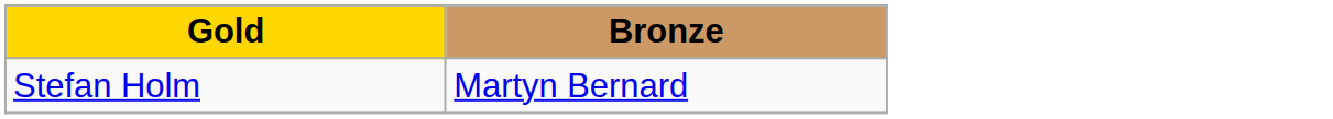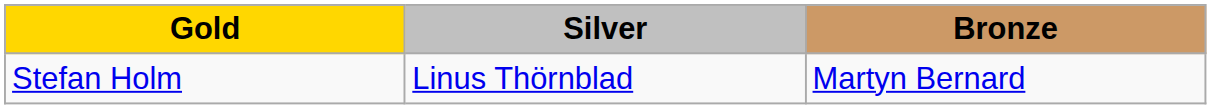 <table class="wikitable" style="text-align:left">
 <tr align="center">
 <td width=200 bgcolor=gold><strong>Gold</strong></td>
+<td width=200 bgcolor=silver><strong>Silver</strong></td>
 <td width=200 bgcolor=CC9966><strong>Bronze</strong></td>
 </tr>
 <tr>
 <td><a href='#'>Stefan Holm</a><br><em></em></td>
+<td><a href='#'>Linus Thörnblad</a><br><em></em></td>
 <td><a href='#'>Martyn Bernard</a><br><em></em></td>
 </tr>
 </table>
